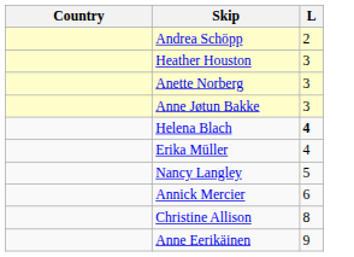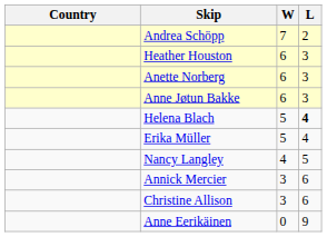 <table class="wikitable">
 <tr>
 <th bgcolor="#efefef" width="160">Country</th>
 <th bgcolor="#efefef" width="160">Skip</th>
+<th bgcolor="#efefef" width="20">W</th>
 <th bgcolor="#efefef" width="20">L</th>
 </tr>
 <tr bgcolor="#ffffcc">
 <td></td>
 <td><a href='#'>Andrea Schöpp</a></td>
+<td>7</td>
 <td>2</td>
 </tr>
 <tr bgcolor="#ffffcc">
 <td></td>
 <td><a href='#'>Heather Houston</a></td>
+<td>6</td>
 <td>3</td>
 </tr>
 <tr bgcolor="#ffffcc">
 <td></td>
 <td><a href='#'>Anette Norberg</a></td>
+<td>6</td>
 <td>3</td>
 </tr>
 <tr bgcolor="#ffffcc">
 <td></td>
 <td><a href='#'>Anne Jøtun Bakke</a></td>
+<td>6</td>
 <td>3</td>
 </tr>
 <tr>
 <td></td>
 <td><a href='#'>Helena Blach</a></td>
+<td>5</td>
 <td><strong>4</strong></td>
 </tr>
 <tr>
 <td></td>
 <td><a href='#'>Erika Müller</a></td>
+<td>5</td>
 <td>4</td>
 </tr>
 <tr>
 <td></td>
 <td><a href='#'>Nancy Langley</a></td>
+<td>4</td>
 <td>5</td>
 </tr>
 <tr>
 <td></td>
 <td><a href='#'>Annick Mercier</a></td>
+<td>3</td>
 <td>6</td>
 </tr>
 <tr>
 <td></td>
 <td><a href='#'>Christine Allison</a></td>
-<td>8</td>
+<td>3</td>
+<td>6</td>
 </tr>
 <tr>
 <td></td>
 <td><a href='#'>Anne Eerikäinen</a></td>
+<td>0</td>
 <td>9</td>
 </tr>
 </table>
